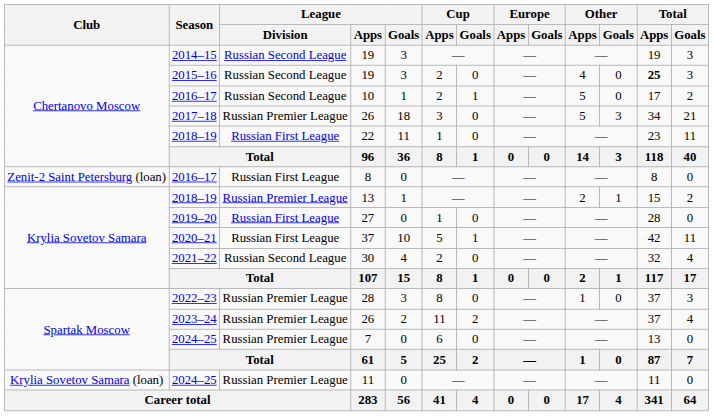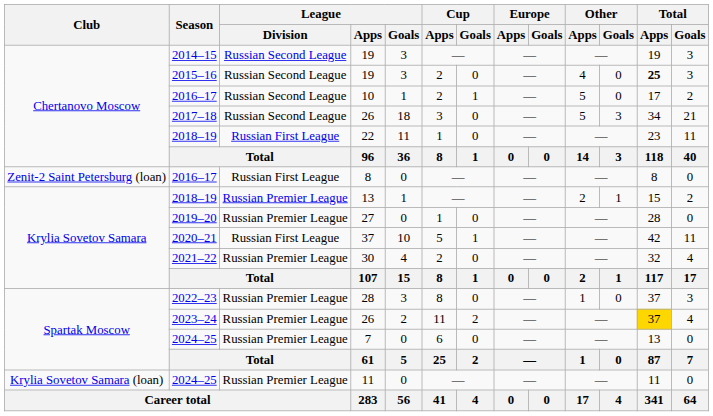 <table class="wikitable" style="text-align: center;">
 <tr>
 <th rowspan="2">Club</th>
 <th rowspan="2">Season</th>
 <th colspan="3">League</th>
 <th colspan="2">Cup</th>
 <th colspan="2">Europe</th>
 <th colspan="2">Other</th>
 <th colspan="2">Total</th>
 </tr>
 <tr>
 <th>Division</th>
 <th>Apps</th>
 <th>Goals</th>
 <th>Apps</th>
 <th>Goals</th>
 <th>Apps</th>
 <th>Goals</th>
 <th>Apps</th>
 <th>Goals</th>
 <th>Apps</th>
 <th>Goals</th>
 </tr>
 <tr>
 <td rowspan="6"><a href='#'>Chertanovo Moscow</a></td>
 <td><a href='#'>2014–15</a></td>
 <td><a href='#'>Russian Second League</a></td>
 <td>19</td>
 <td>3</td>
 <td colspan="2">—</td>
 <td colspan="2">—</td>
 <td colspan="2">—</td>
 <td>19</td>
 <td>3</td>
 </tr>
 <tr>
 <td><a href='#'>2015–16</a></td>
 <td>Russian Second League</td>
 <td>19</td>
 <td>3</td>
 <td>2</td>
 <td>0</td>
 <td colspan="2">—</td>
 <td>4</td>
 <td>0</td>
 <td><strong>25</strong></td>
 <td>3</td>
 </tr>
 <tr>
 <td><a href='#'>2016–17</a></td>
 <td>Russian Second League</td>
 <td>10</td>
 <td>1</td>
 <td>2</td>
 <td>1</td>
 <td colspan="2">—</td>
 <td>5</td>
 <td>0</td>
 <td>17</td>
 <td>2</td>
 </tr>
 <tr>
 <td><a href='#'>2017–18</a></td>
-<td>Russian Premier League</td>
+<td>Russian Second League</td>
 <td>26</td>
 <td>18</td>
 <td>3</td>
 <td>0</td>
 <td colspan="2">—</td>
 <td>5</td>
 <td>3</td>
 <td>34</td>
 <td>21</td>
 </tr>
 <tr>
 <td><a href='#'>2018–19</a></td>
 <td><a href='#'>Russian First League</a></td>
 <td>22</td>
 <td>11</td>
 <td>1</td>
 <td>0</td>
 <td colspan="2">—</td>
 <td colspan="2">—</td>
 <td>23</td>
 <td>11</td>
 </tr>
 <tr>
 <th colspan="2">Total</th>
 <th>96</th>
 <th>36</th>
 <th>8</th>
 <th>1</th>
 <th>0</th>
 <th>0</th>
 <th>14</th>
 <th>3</th>
 <th>118</th>
 <th>40</th>
 </tr>
 <tr>
 <td><a href='#'>Zenit-2 Saint Petersburg</a> (loan)</td>
 <td><a href='#'>2016–17</a></td>
 <td>Russian First League</td>
 <td>8</td>
 <td>0</td>
 <td colspan="2">—</td>
 <td colspan="2">—</td>
 <td colspan="2">—</td>
 <td>8</td>
 <td>0</td>
 </tr>
 <tr>
 <td rowspan="5"><a href='#'>Krylia Sovetov Samara</a></td>
 <td><a href='#'>2018–19</a></td>
 <td><a href='#'>Russian Premier League</a></td>
 <td>13</td>
 <td>1</td>
 <td colspan="2">—</td>
 <td colspan="2">—</td>
 <td>2</td>
 <td>1</td>
 <td>15</td>
 <td>2</td>
 </tr>
 <tr>
 <td><a href='#'>2019–20</a></td>
-<td><a href='#'>Russian First League</a></td>
+<td>Russian Premier League</td>
 <td>27</td>
 <td>0</td>
 <td>1</td>
 <td>0</td>
 <td colspan="2">—</td>
 <td colspan="2">—</td>
 <td>28</td>
 <td>0</td>
 </tr>
 <tr>
 <td><a href='#'>2020–21</a></td>
 <td>Russian First League</td>
 <td>37</td>
 <td>10</td>
 <td>5</td>
 <td>1</td>
 <td colspan="2">—</td>
 <td colspan="2">—</td>
 <td>42</td>
 <td>11</td>
 </tr>
 <tr>
 <td><a href='#'>2021–22</a></td>
-<td>Russian Second League</td>
+<td>Russian Premier League</td>
 <td>30</td>
 <td>4</td>
 <td>2</td>
 <td>0</td>
 <td colspan="2">—</td>
 <td colspan="2">—</td>
 <td>32</td>
 <td>4</td>
 </tr>
 <tr>
 <th colspan="2">Total</th>
 <th>107</th>
 <th>15</th>
 <th>8</th>
 <th>1</th>
 <th>0</th>
 <th>0</th>
 <th>2</th>
 <th>1</th>
 <th>117</th>
 <th>17</th>
 </tr>
 <tr>
 <td rowspan="4"><a href='#'>Spartak Moscow</a></td>
 <td><a href='#'>2022–23</a></td>
 <td>Russian Premier League</td>
 <td>28</td>
 <td>3</td>
 <td>8</td>
 <td>0</td>
 <td colspan="2">—</td>
 <td>1</td>
 <td>0</td>
 <td>37</td>
 <td>3</td>
 </tr>
 <tr>
 <td><a href='#'>2023–24</a></td>
 <td>Russian Premier League</td>
 <td>26</td>
 <td>2</td>
 <td>11</td>
 <td>2</td>
 <td colspan="2">—</td>
 <td colspan="2">—</td>
-<td>37</td>
+<td style="background: gold;">37</td>
 <td>4</td>
 </tr>
 <tr>
 <td><a href='#'>2024–25</a></td>
 <td>Russian Premier League</td>
 <td>7</td>
 <td>0</td>
 <td>6</td>
 <td>0</td>
 <td colspan="2">—</td>
 <td colspan="2">—</td>
 <td>13</td>
 <td>0</td>
 </tr>
 <tr>
 <th colspan="2">Total</th>
 <th>61</th>
 <th>5</th>
 <th>25</th>
 <th>2</th>
 <th colspan="2">—</th>
 <th>1</th>
 <th>0</th>
 <th>87</th>
 <th>7</th>
 </tr>
 <tr>
 <td><a href='#'>Krylia Sovetov Samara</a> (loan)</td>
 <td><a href='#'>2024–25</a></td>
 <td>Russian Premier League</td>
 <td>11</td>
 <td>0</td>
 <td colspan="2">—</td>
 <td colspan="2">—</td>
 <td colspan="2">—</td>
 <td>11</td>
 <td>0</td>
 </tr>
 <tr>
 <th colspan="3">Career total</th>
 <th>283</th>
 <th>56</th>
 <th>41</th>
 <th>4</th>
 <th>0</th>
 <th>0</th>
 <th>17</th>
 <th>4</th>
 <th>341</th>
 <th>64</th>
 </tr>
 </table>
